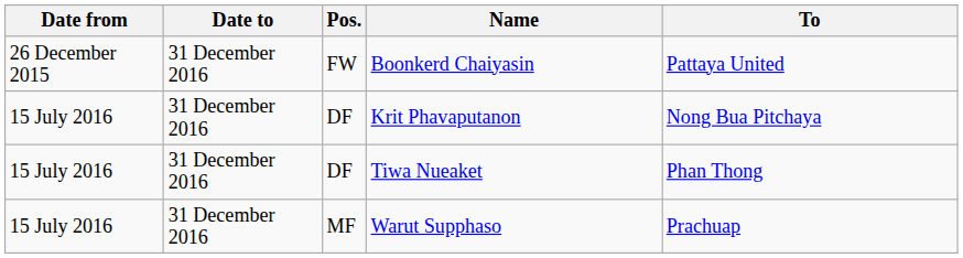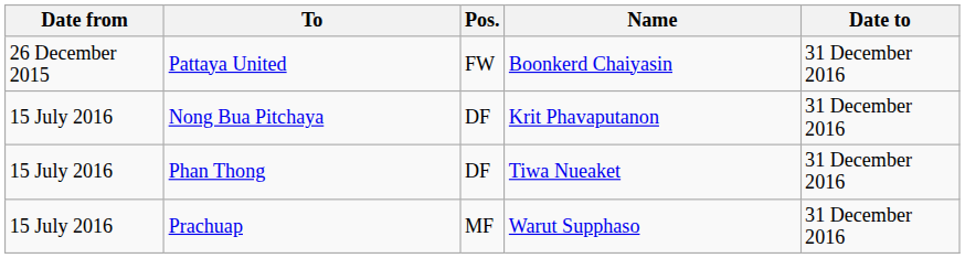 <table class="wikitable">
 <tr>
 <th width="120">Date from</th>
-<th width="120">Date to</th>
+<th width="230">To</th>
 <th>Pos.</th>
 <th width="230">Name</th>
-<th width="230">To</th>
+<th width="120">Date to</th>
 </tr>
 <tr>
 <td>26 December 2015</td>
-<td>31 December 2016</td>
+<td> <a href='#'>Pattaya United</a></td>
 <td>FW</td>
 <td> <a href='#'>Boonkerd Chaiyasin</a></td>
-<td> <a href='#'>Pattaya United</a></td>
+<td>31 December 2016</td>
 </tr>
 <tr>
 <td>15 July 2016</td>
-<td>31 December 2016</td>
+<td> <a href='#'>Nong Bua Pitchaya</a></td>
 <td>DF</td>
 <td> <a href='#'>Krit Phavaputanon</a></td>
-<td> <a href='#'>Nong Bua Pitchaya</a></td>
+<td>31 December 2016</td>
 </tr>
 <tr>
 <td>15 July 2016</td>
-<td>31 December 2016</td>
+<td> <a href='#'>Phan Thong</a></td>
 <td>DF</td>
 <td> <a href='#'>Tiwa Nueaket</a></td>
-<td> <a href='#'>Phan Thong</a></td>
+<td>31 December 2016</td>
 </tr>
 <tr>
 <td>15 July 2016</td>
-<td>31 December 2016</td>
+<td> <a href='#'>Prachuap</a></td>
 <td>MF</td>
 <td> <a href='#'>Warut Supphaso</a></td>
-<td> <a href='#'>Prachuap</a></td>
+<td>31 December 2016</td>
 </tr>
 </table>
